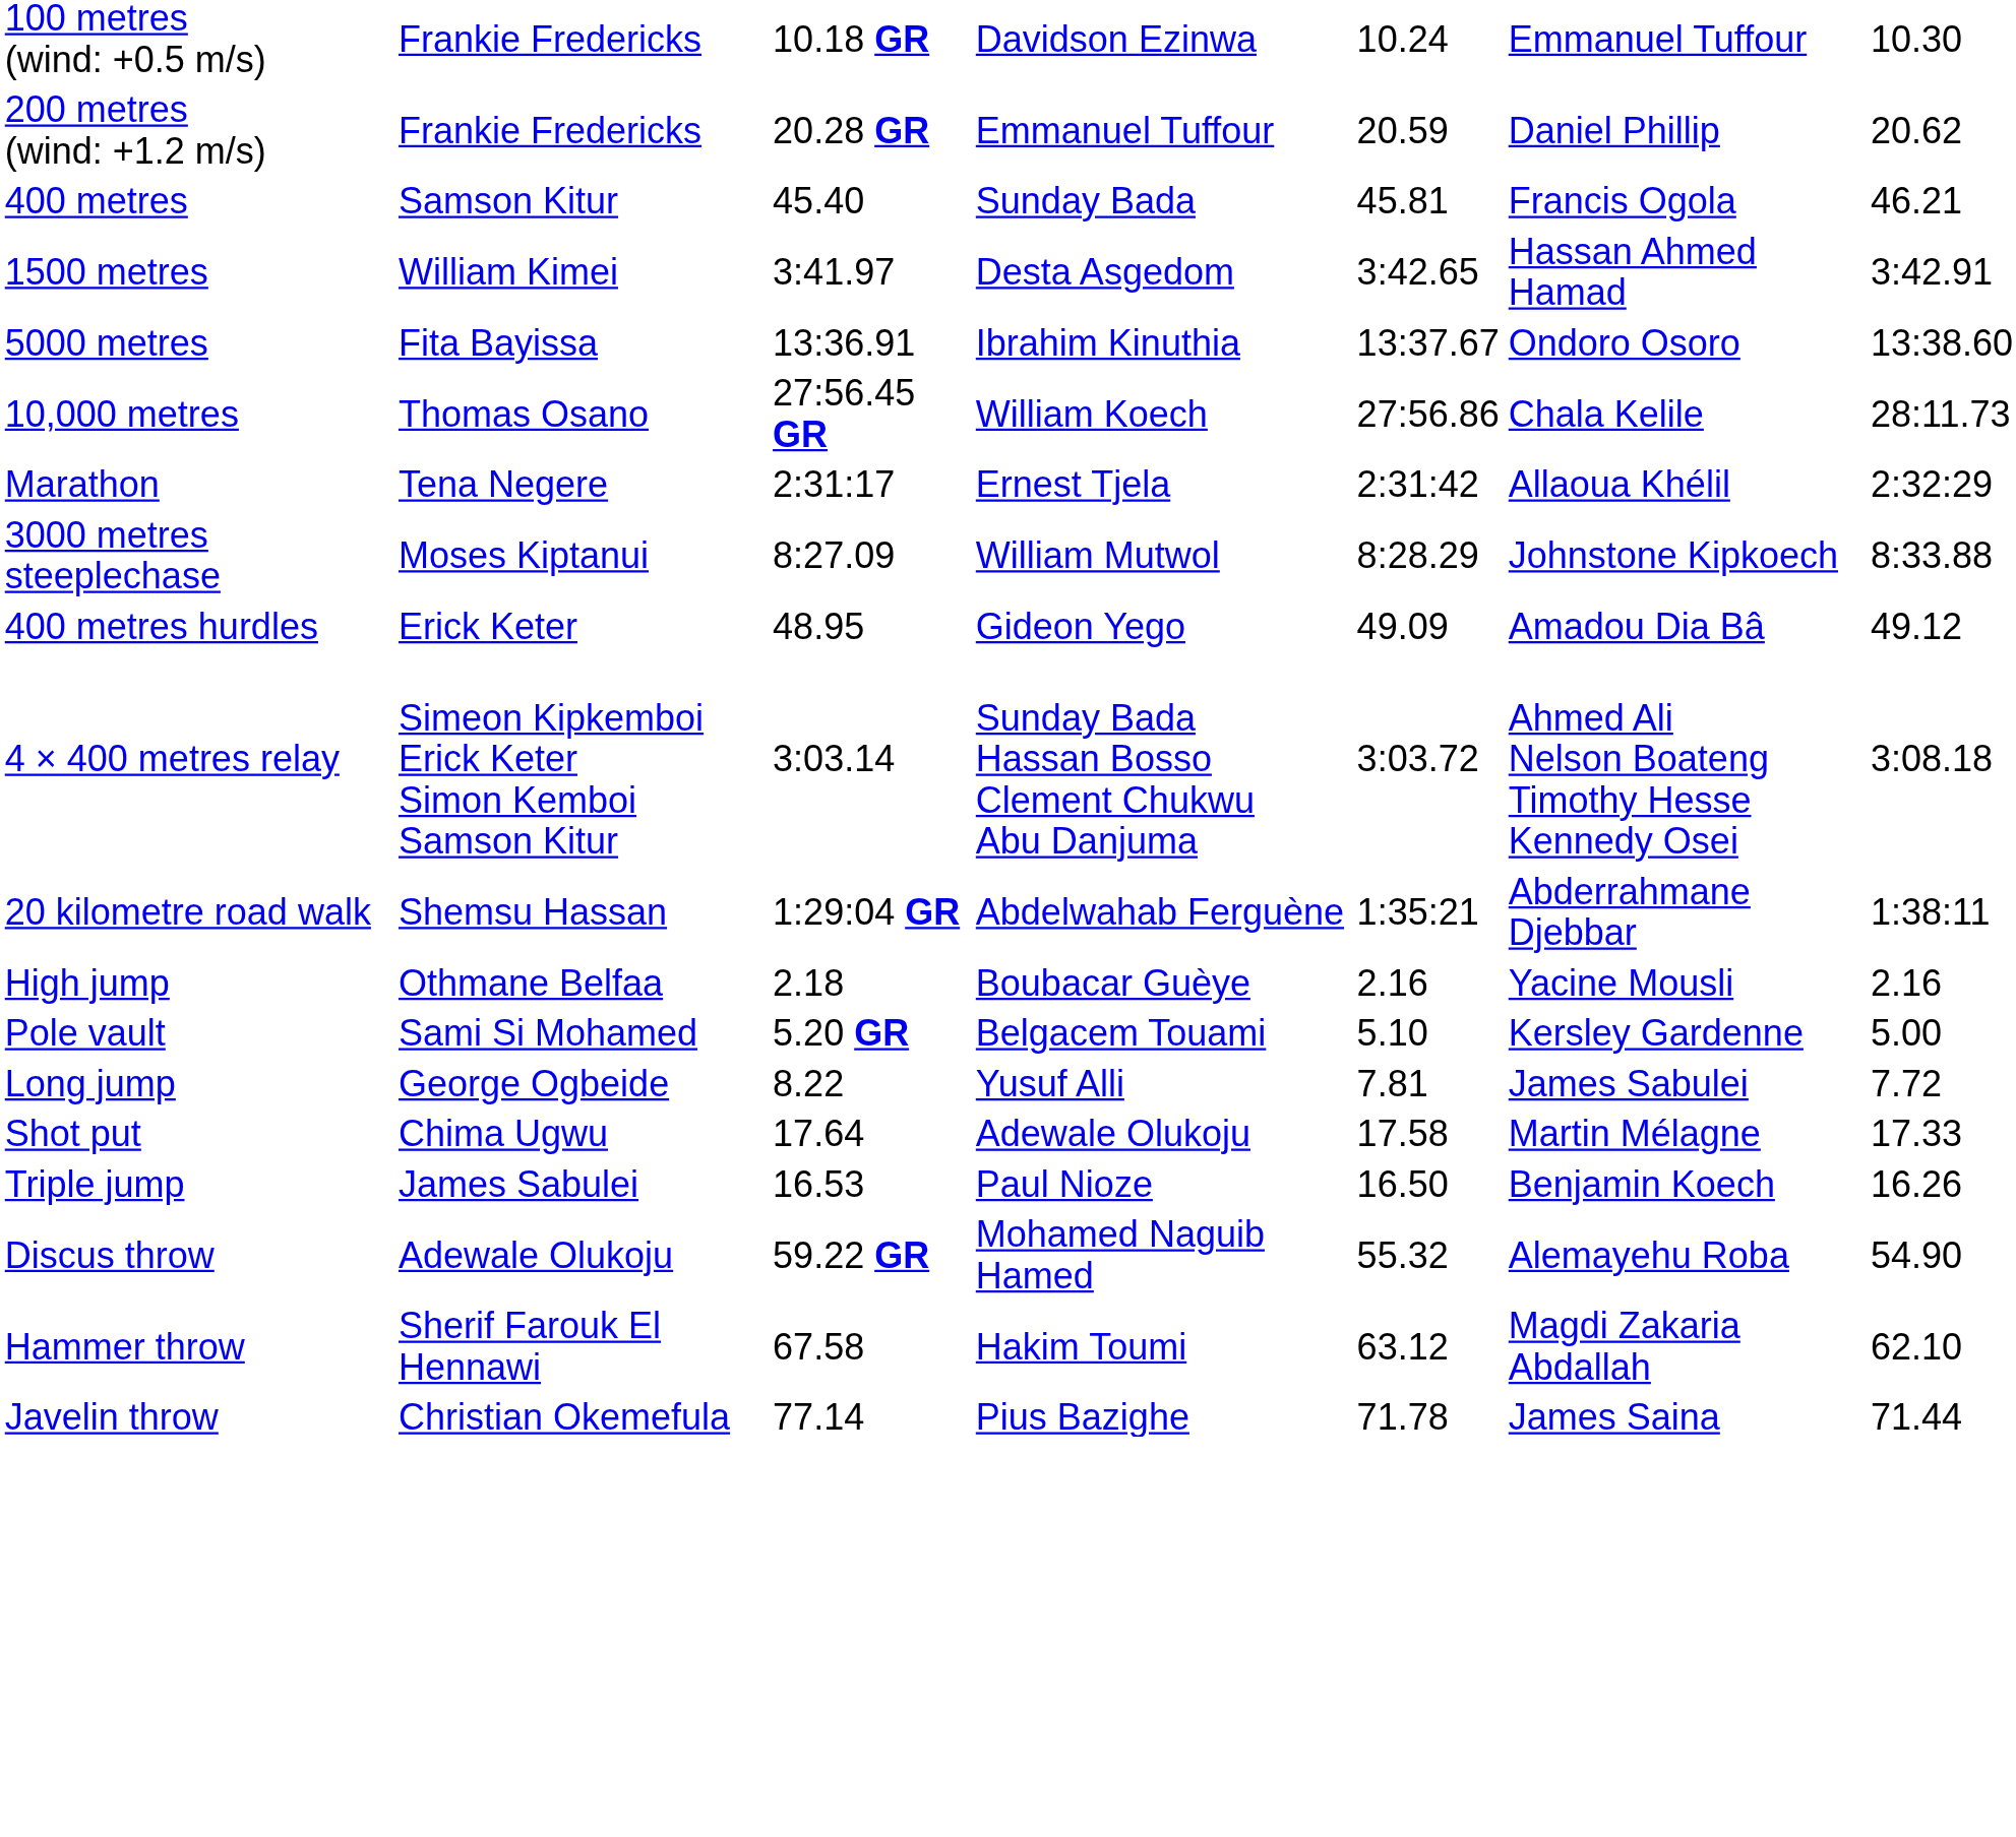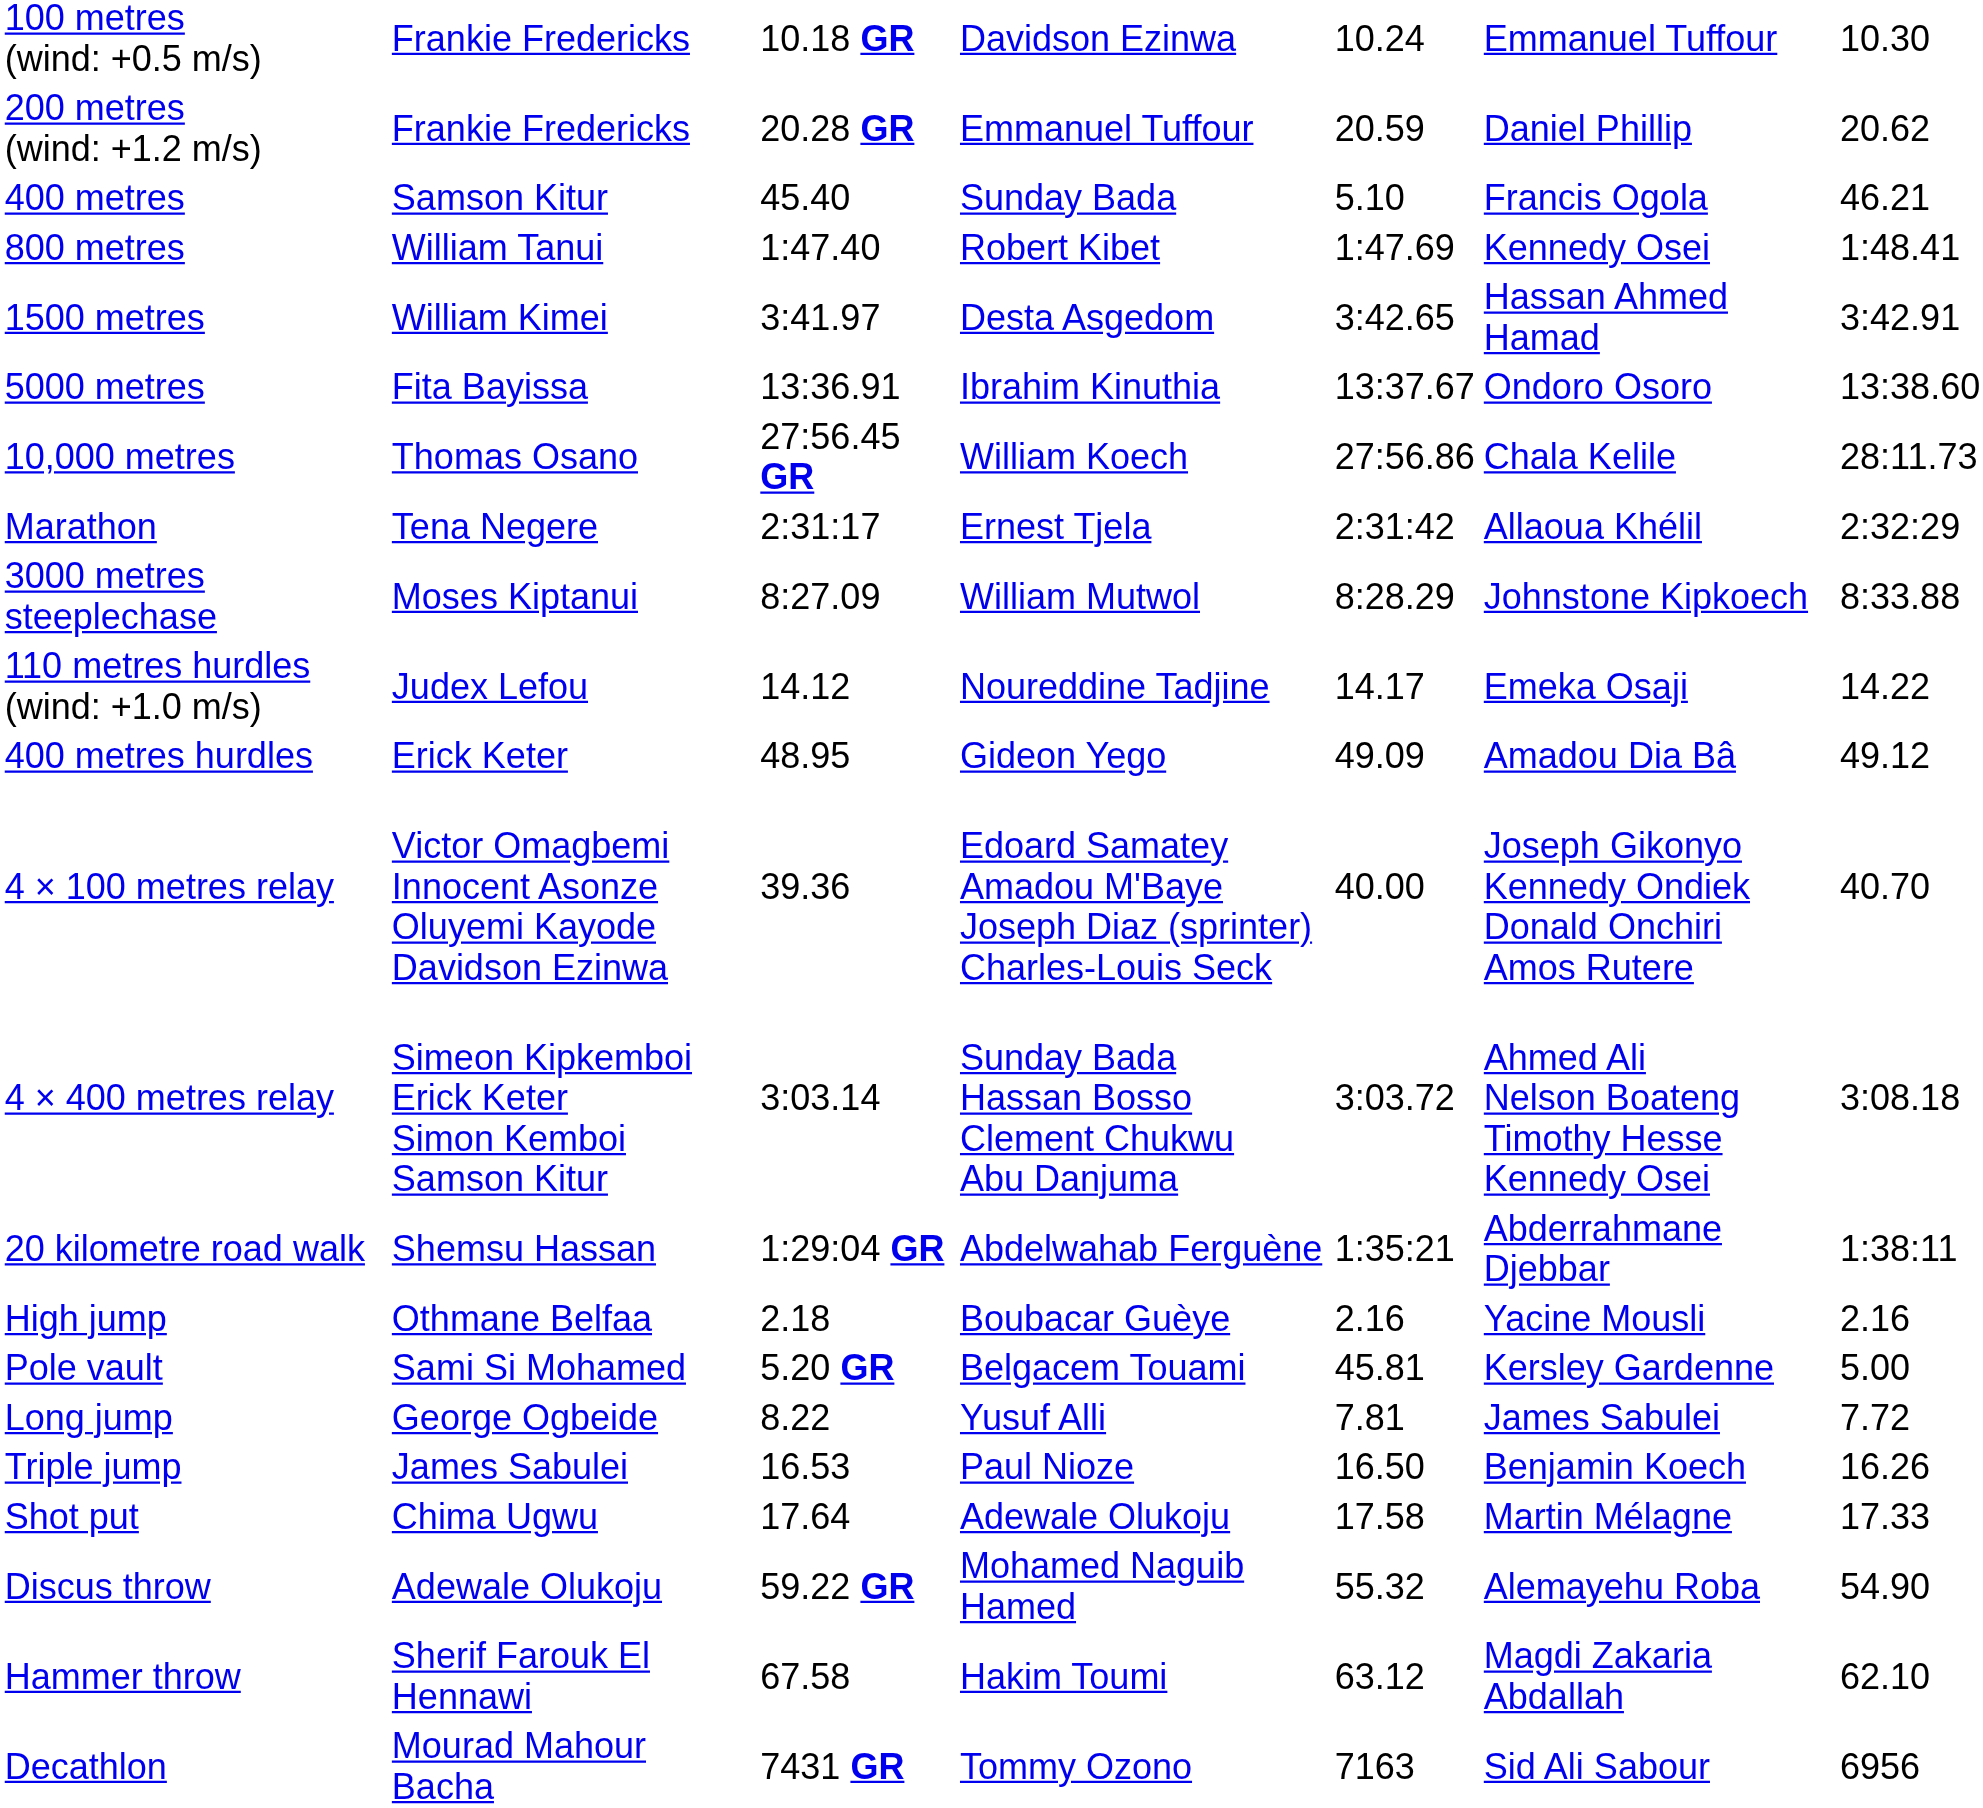 <table>
 <tr>
 <td><a href='#'>100 metres</a><br>(wind: +0.5 m/s)</td>
 <td><a href='#'>Frankie Fredericks</a><br> </td>
 <td>10.18 <strong><a href='#'>GR</a></strong></td>
 <td><a href='#'>Davidson Ezinwa</a><br> </td>
 <td>10.24</td>
 <td><a href='#'>Emmanuel Tuffour</a><br> </td>
 <td>10.30</td>
 </tr>
 <tr>
 <td><a href='#'>200 metres</a><br>(wind: +1.2 m/s)</td>
 <td><a href='#'>Frankie Fredericks</a><br> </td>
 <td>20.28 <strong><a href='#'>GR</a></strong></td>
 <td><a href='#'>Emmanuel Tuffour</a><br> </td>
 <td>20.59</td>
 <td><a href='#'>Daniel Phillip</a><br> </td>
 <td>20.62</td>
 </tr>
 <tr>
 <td><a href='#'>400 metres</a></td>
 <td><a href='#'>Samson Kitur</a><br> </td>
 <td>45.40</td>
 <td><a href='#'>Sunday Bada</a><br> </td>
-<td>45.81</td>
+<td>5.10</td>
 <td><a href='#'>Francis Ogola</a><br> </td>
 <td>46.21</td>
+</tr>
+<tr>
+<td><a href='#'>800 metres</a></td>
+<td><a href='#'>William Tanui</a><br> </td>
+<td>1:47.40</td>
+<td><a href='#'>Robert Kibet</a><br> </td>
+<td>1:47.69</td>
+<td><a href='#'>Kennedy Osei</a><br> </td>
+<td>1:48.41</td>
 </tr>
 <tr>
 <td><a href='#'>1500 metres</a></td>
 <td><a href='#'>William Kimei</a><br> </td>
 <td>3:41.97</td>
 <td><a href='#'>Desta Asgedom</a><br> </td>
 <td>3:42.65</td>
 <td><a href='#'>Hassan Ahmed Hamad</a><br> </td>
 <td>3:42.91</td>
 </tr>
 <tr>
 <td><a href='#'>5000 metres</a></td>
 <td><a href='#'>Fita Bayissa</a><br> </td>
 <td>13:36.91</td>
 <td><a href='#'>Ibrahim Kinuthia</a><br> </td>
 <td>13:37.67</td>
 <td><a href='#'>Ondoro Osoro</a><br> </td>
 <td>13:38.60</td>
 </tr>
 <tr>
 <td><a href='#'>10,000 metres</a></td>
 <td><a href='#'>Thomas Osano</a><br> </td>
 <td>27:56.45 <strong><a href='#'>GR</a></strong></td>
 <td><a href='#'>William Koech</a><br> </td>
 <td>27:56.86</td>
 <td><a href='#'>Chala Kelile</a><br> </td>
 <td>28:11.73</td>
 </tr>
 <tr>
 <td><a href='#'>Marathon</a></td>
 <td><a href='#'>Tena Negere</a><br> </td>
 <td>2:31:17</td>
 <td><a href='#'>Ernest Tjela</a><br> </td>
 <td>2:31:42</td>
 <td><a href='#'>Allaoua Khélil</a><br> </td>
 <td>2:32:29</td>
 </tr>
 <tr>
 <td><a href='#'>3000 metres steeplechase</a></td>
 <td><a href='#'>Moses Kiptanui</a><br> </td>
 <td>8:27.09</td>
 <td><a href='#'>William Mutwol</a><br> </td>
 <td>8:28.29</td>
 <td><a href='#'>Johnstone Kipkoech</a><br> </td>
 <td>8:33.88</td>
 </tr>
 <tr>
+<td><a href='#'>110 metres hurdles</a><br>(wind: +1.0 m/s)</td>
+<td><a href='#'>Judex Lefou</a><br> </td>
+<td>14.12</td>
+<td><a href='#'>Noureddine Tadjine</a><br> </td>
+<td>14.17</td>
+<td><a href='#'>Emeka Osaji</a><br> </td>
+<td>14.22</td>
+</tr>
+<tr>
 <td><a href='#'>400 metres hurdles</a></td>
 <td><a href='#'>Erick Keter</a><br> </td>
 <td>48.95</td>
 <td><a href='#'>Gideon Yego</a><br> </td>
 <td>49.09</td>
 <td><a href='#'>Amadou Dia Bâ</a><br> </td>
 <td>49.12</td>
+</tr>
+<tr>
+<td><a href='#'>4 × 100 metres relay</a></td>
+<td><br><a href='#'>Victor Omagbemi</a><br><a href='#'>Innocent Asonze</a><br><a href='#'>Oluyemi Kayode</a><br><a href='#'>Davidson Ezinwa</a></td>
+<td>39.36</td>
+<td><br><a href='#'>Edoard Samatey</a><br><a href='#'>Amadou M'Baye</a><br><a href='#'>Joseph Diaz (sprinter)</a><br><a href='#'>Charles-Louis Seck</a></td>
+<td>40.00</td>
+<td><br><a href='#'>Joseph Gikonyo</a><br><a href='#'>Kennedy Ondiek</a><br><a href='#'>Donald Onchiri</a><br><a href='#'>Amos Rutere</a></td>
+<td>40.70</td>
 </tr>
 <tr>
 <td><a href='#'>4 × 400 metres relay</a></td>
 <td><br><a href='#'>Simeon Kipkemboi</a><br><a href='#'>Erick Keter</a><br><a href='#'>Simon Kemboi</a><br><a href='#'>Samson Kitur</a></td>
 <td>3:03.14</td>
 <td><br><a href='#'>Sunday Bada</a><br><a href='#'>Hassan Bosso</a><br><a href='#'>Clement Chukwu</a><br><a href='#'>Abu Danjuma</a></td>
 <td>3:03.72</td>
 <td><br><a href='#'>Ahmed Ali</a><br><a href='#'>Nelson Boateng</a><br><a href='#'>Timothy Hesse</a><br><a href='#'>Kennedy Osei</a></td>
 <td>3:08.18</td>
 </tr>
 <tr>
 <td><a href='#'>20 kilometre road walk</a></td>
 <td><a href='#'>Shemsu Hassan</a><br> </td>
 <td>1:29:04 <strong><a href='#'>GR</a></strong></td>
 <td><a href='#'>Abdelwahab Ferguène</a><br> </td>
 <td>1:35:21</td>
 <td><a href='#'>Abderrahmane Djebbar</a><br> </td>
 <td>1:38:11</td>
 </tr>
 <tr>
 <td><a href='#'>High jump</a></td>
 <td><a href='#'>Othmane Belfaa</a><br> </td>
 <td>2.18</td>
 <td><a href='#'>Boubacar Guèye</a><br> </td>
 <td>2.16</td>
 <td><a href='#'>Yacine Mousli</a><br> </td>
 <td>2.16</td>
 </tr>
 <tr>
 <td><a href='#'>Pole vault</a></td>
 <td><a href='#'>Sami Si Mohamed</a><br> </td>
 <td>5.20 <strong><a href='#'>GR</a></strong></td>
 <td><a href='#'>Belgacem Touami</a><br> </td>
-<td>5.10</td>
+<td>45.81</td>
 <td><a href='#'>Kersley Gardenne</a><br> </td>
 <td>5.00</td>
 </tr>
 <tr>
 <td><a href='#'>Long jump</a></td>
 <td><a href='#'>George Ogbeide</a><br> </td>
 <td>8.22</td>
 <td><a href='#'>Yusuf Alli</a><br> </td>
 <td>7.81</td>
 <td><a href='#'>James Sabulei</a><br> </td>
 <td>7.72</td>
 </tr>
 <tr>
+<td><a href='#'>Triple jump</a></td>
+<td><a href='#'>James Sabulei</a><br> </td>
+<td>16.53</td>
+<td><a href='#'>Paul Nioze</a><br> </td>
+<td>16.50</td>
+<td><a href='#'>Benjamin Koech</a><br> </td>
+<td>16.26</td>
+</tr>
+<tr>
 <td><a href='#'>Shot put</a></td>
 <td><a href='#'>Chima Ugwu</a><br> </td>
 <td>17.64</td>
 <td><a href='#'>Adewale Olukoju</a><br> </td>
 <td>17.58</td>
 <td><a href='#'>Martin Mélagne</a><br> </td>
 <td>17.33</td>
-</tr>
-<tr>
-<td><a href='#'>Triple jump</a></td>
-<td><a href='#'>James Sabulei</a><br> </td>
-<td>16.53</td>
-<td><a href='#'>Paul Nioze</a><br> </td>
-<td>16.50</td>
-<td><a href='#'>Benjamin Koech</a><br> </td>
-<td>16.26</td>
 </tr>
 <tr>
 <td><a href='#'>Discus throw</a></td>
 <td><a href='#'>Adewale Olukoju</a><br> </td>
 <td>59.22 <strong><a href='#'>GR</a></strong></td>
 <td><a href='#'>Mohamed Naguib Hamed</a><br> </td>
 <td>55.32</td>
 <td><a href='#'>Alemayehu Roba</a><br> </td>
 <td>54.90</td>
 </tr>
 <tr>
 <td><a href='#'>Hammer throw</a></td>
 <td><a href='#'>Sherif Farouk El Hennawi</a><br> </td>
 <td>67.58</td>
 <td><a href='#'>Hakim Toumi</a><br> </td>
 <td>63.12</td>
 <td><a href='#'>Magdi Zakaria Abdallah</a><br> </td>
 <td>62.10</td>
 </tr>
 <tr>
-<td><a href='#'>Javelin throw</a></td>
-<td><a href='#'>Christian Okemefula</a><br> </td>
-<td>77.14</td>
-<td><a href='#'>Pius Bazighe</a><br> </td>
-<td>71.78</td>
-<td><a href='#'>James Saina</a><br> </td>
-<td>71.44</td>
+<td><a href='#'>Decathlon</a></td>
+<td><a href='#'>Mourad Mahour Bacha</a><br> </td>
+<td>7431 <strong><a href='#'>GR</a></strong></td>
+<td><a href='#'>Tommy Ozono</a><br> </td>
+<td>7163</td>
+<td><a href='#'>Sid Ali Sabour</a><br> </td>
+<td>6956</td>
 </tr>
 </table>
